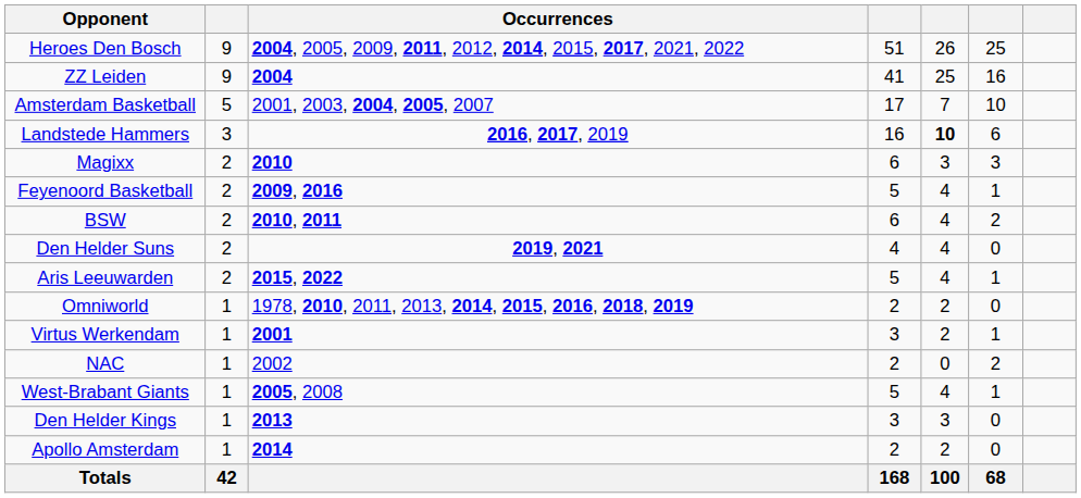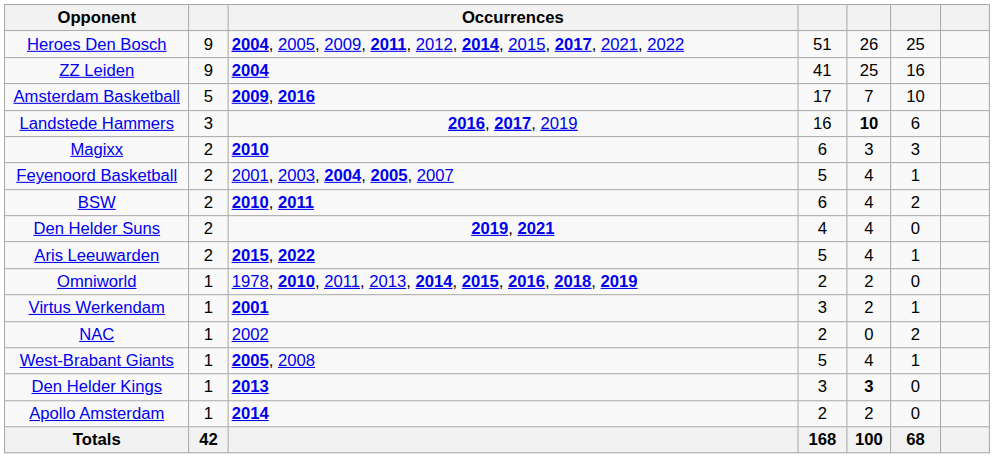 <table class="wikitable sortable" style="text-align: center; width: 75%;">
 <tr>
 <th width="170">Opponent</th>
 <th width="30"></th>
 <th>Occurrences</th>
 <th width="40"></th>
 <th></th>
 <th width="40"></th>
 <th width="40"></th>
 </tr>
 <tr>
 <td><a href='#'>Heroes Den Bosch</a></td>
 <td>9</td>
 <td align="left"><a href='#'><strong><u>2004</u></strong></a>, <a href='#'>2005</a>, <a href='#'>2009</a>, <a href='#'><strong>2011</strong></a>, <a href='#'>2012</a>, <a href='#'><strong><u>2014</u></strong></a>, <a href='#'><u>2015</u></a>, <a href='#'><strong>2017</strong></a>, <a href='#'>2021</a>, <a href='#'>2022</a></td>
 <td>51</td>
 <td>26</td>
 <td>25</td>
 <td></td>
 </tr>
 <tr>
 <td><a href='#'>ZZ Leiden</a></td>
 <td>9</td>
 <td align="left"><a href='#'><strong>2004</strong></a></td>
 <td>41</td>
 <td>25</td>
 <td>16</td>
 <td></td>
 </tr>
 <tr>
 <td><a href='#'>Amsterdam Basketball</a></td>
 <td>5</td>
-<td align="left"><a href='#'>2001</a>, <a href='#'>2003</a>, <a href='#'><strong>2004</strong></a>,  <a href='#'><strong>2005</strong></a>, <a href='#'>2007</a></td>
+<td align="left"><a href='#'><strong>2009</strong></a>, <a href='#'><strong>2016</strong></a></td>
 <td>17</td>
 <td>7</td>
 <td>10</td>
 <td></td>
 </tr>
 <tr>
 <td><a href='#'>Landstede Hammers</a></td>
 <td>3</td>
 <td><a href='#'><strong><u>2016</u></strong></a>, <a href='#'><strong><u>2017</u></strong></a>, <a href='#'><u>2019</u></a></td>
 <td>16</td>
 <td><strong>10</strong></td>
 <td>6</td>
 <td></td>
 </tr>
 <tr>
 <td><a href='#'>Magixx</a></td>
 <td>2</td>
 <td align="left"><a href='#'><strong>2010</strong></a></td>
 <td>6</td>
 <td>3</td>
 <td>3</td>
 <td></td>
 </tr>
 <tr>
 <td><a href='#'>Feyenoord Basketball</a></td>
 <td>2</td>
-<td align="left"><a href='#'><strong>2009</strong></a>, <a href='#'><strong>2016</strong></a></td>
+<td align="left"><a href='#'>2001</a>, <a href='#'>2003</a>, <a href='#'><strong>2004</strong></a>,  <a href='#'><strong>2005</strong></a>, <a href='#'>2007</a></td>
 <td>5</td>
 <td>4</td>
 <td>1</td>
 <td></td>
 </tr>
 <tr>
 <td><a href='#'>BSW</a></td>
 <td>2</td>
 <td align="left"><a href='#'><strong>2010</strong></a>, <a href='#'><strong>2011</strong></a></td>
 <td>6</td>
 <td>4</td>
 <td>2</td>
 <td></td>
 </tr>
 <tr>
 <td><a href='#'>Den Helder Suns</a></td>
 <td>2</td>
 <td><a href='#'><strong>2019</strong></a>, <a href='#'><strong>2021</strong></a></td>
 <td>4</td>
 <td>4</td>
 <td>0</td>
 <td></td>
 </tr>
 <tr>
 <td><a href='#'>Aris Leeuwarden</a></td>
 <td>2</td>
 <td align="left"><a href='#'><strong>2015</strong></a>, <a href='#'><strong>2022</strong></a></td>
 <td>5</td>
 <td>4</td>
 <td>1</td>
 <td></td>
 </tr>
 <tr>
 <td><a href='#'>Omniworld</a></td>
 <td>1</td>
 <td align="left"><a href='#'>1978</a>, <a href='#'><strong>2010</strong></a>, <a href='#'><u>2011</u></a>, <a href='#'>2013</a>, <a href='#'><strong>2014</strong></a>, <a href='#'><strong>2015</strong></a>, <a href='#'><strong>2016</strong></a>, <a href='#'><strong><u>2018</u></strong></a>, <a href='#'><strong>2019</strong></a></td>
 <td>2</td>
 <td>2</td>
 <td>0</td>
 <td></td>
 </tr>
 <tr>
 <td><a href='#'>Virtus Werkendam</a></td>
 <td>1</td>
 <td align="left"><a href='#'><strong>2001</strong></a></td>
 <td>3</td>
 <td>2</td>
 <td>1</td>
 <td></td>
 </tr>
 <tr>
 <td><a href='#'>NAC</a></td>
 <td>1</td>
 <td align="left"><a href='#'>2002</a></td>
 <td>2</td>
 <td>0</td>
 <td>2</td>
 <td></td>
 </tr>
 <tr>
 <td><a href='#'>West-Brabant Giants</a></td>
 <td>1</td>
 <td align="left"><a href='#'><strong>2005</strong></a>, <a href='#'>2008</a></td>
 <td>5</td>
 <td>4</td>
 <td>1</td>
 <td></td>
 </tr>
 <tr>
 <td><a href='#'>Den Helder Kings</a></td>
 <td>1</td>
 <td align="left"><a href='#'><strong>2013</strong></a></td>
 <td>3</td>
-<td>3</td>
+<td><strong>3</strong></td>
 <td>0</td>
 <td></td>
 </tr>
 <tr>
 <td><a href='#'>Apollo Amsterdam</a></td>
 <td>1</td>
 <td align="left"><a href='#'><strong>2014</strong></a></td>
 <td>2</td>
 <td>2</td>
 <td>0</td>
 <td></td>
 </tr>
 <tr>
 <th width="170">Totals</th>
 <th width="30">42</th>
 <th></th>
 <th width="40">168</th>
 <th>100</th>
 <th width="40">68</th>
 <th width="40"></th>
 </tr>
 </table>
